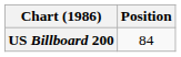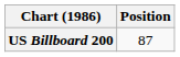 <table class="wikitable plainrowheaders" style="text-align:center">
 <tr>
 <th scope="col">Chart (1986)</th>
 <th scope="col">Position</th>
 </tr>
 <tr>
 <th scope="row">US <em>Billboard</em> 200</th>
-<td>84</td>
+<td>87</td>
 </tr>
 </table>
